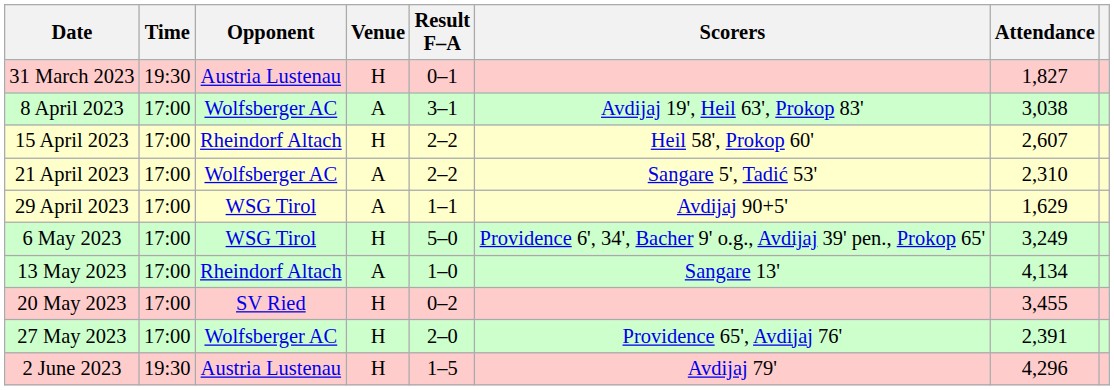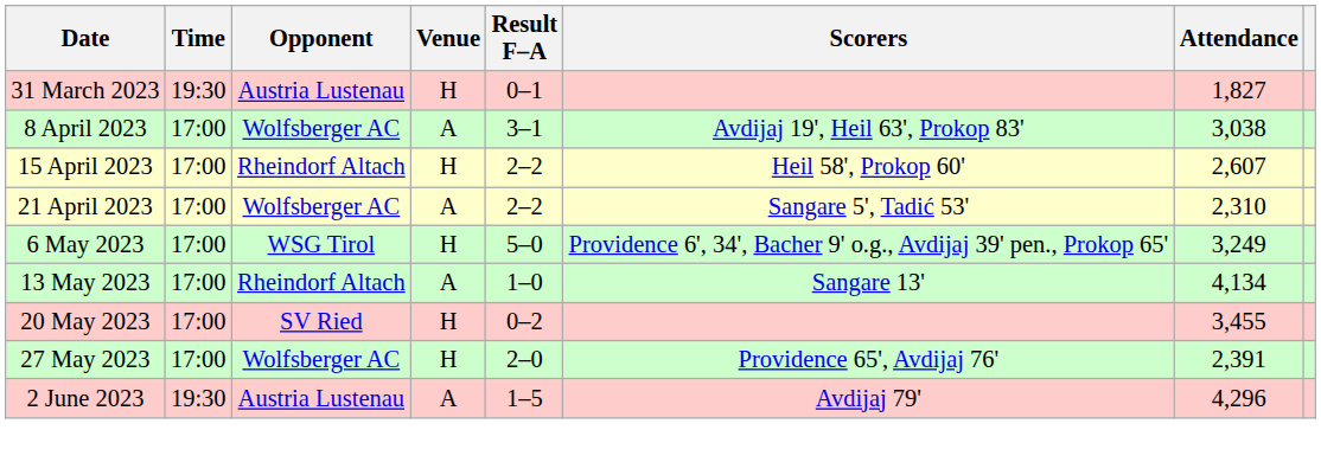 <table class="wikitable sortable" style="text-align:center">
 <tr>
 <th>Date</th>
 <th>Time</th>
 <th>Opponent</th>
 <th>Venue</th>
 <th>Result<br>F–A</th>
 <th class="unsortable">Scorers</th>
 <th>Attendance</th>
 <th class="unsortable"></th>
 </tr>
 <tr bgcolor="#FFCCCC">
 <td>31 March 2023</td>
 <td>19:30</td>
 <td><a href='#'>Austria Lustenau</a></td>
 <td>H</td>
 <td>0–1</td>
 <td></td>
 <td>1,827</td>
 <td></td>
 </tr>
 <tr bgcolor="#CCFFCC">
 <td>8 April 2023</td>
 <td>17:00</td>
 <td><a href='#'>Wolfsberger AC</a></td>
 <td>A</td>
 <td>3–1</td>
 <td><a href='#'>Avdijaj</a> 19', <a href='#'>Heil</a> 63', <a href='#'>Prokop</a> 83'</td>
 <td>3,038</td>
 <td></td>
 </tr>
 <tr bgcolor="#FFFFCC">
 <td>15 April 2023</td>
 <td>17:00</td>
 <td><a href='#'>Rheindorf Altach</a></td>
 <td>H</td>
 <td>2–2</td>
 <td><a href='#'>Heil</a> 58', <a href='#'>Prokop</a> 60'</td>
 <td>2,607</td>
 <td></td>
 </tr>
 <tr bgcolor="#FFFFCC">
 <td>21 April 2023</td>
 <td>17:00</td>
 <td><a href='#'>Wolfsberger AC</a></td>
 <td>A</td>
 <td>2–2</td>
 <td><a href='#'>Sangare</a> 5', <a href='#'>Tadić</a> 53'</td>
 <td>2,310</td>
 <td></td>
 </tr>
-<tr bgcolor="#FFFFCC">
-<td>29 April 2023</td>
-<td>17:00</td>
-<td><a href='#'>WSG Tirol</a></td>
-<td>A</td>
-<td>1–1</td>
-<td><a href='#'>Avdijaj</a> 90+5'</td>
-<td>1,629</td>
-<td></td>
-</tr>
 <tr bgcolor="#CCFFCC">
 <td>6 May 2023</td>
 <td>17:00</td>
 <td><a href='#'>WSG Tirol</a></td>
 <td>H</td>
 <td>5–0</td>
 <td><a href='#'>Providence</a> 6', 34', <a href='#'>Bacher</a> 9' o.g., <a href='#'>Avdijaj</a> 39' pen., <a href='#'>Prokop</a> 65'</td>
 <td>3,249</td>
 <td></td>
 </tr>
 <tr bgcolor="#CCFFCC">
 <td>13 May 2023</td>
 <td>17:00</td>
 <td><a href='#'>Rheindorf Altach</a></td>
 <td>A</td>
 <td>1–0</td>
 <td><a href='#'>Sangare</a> 13'</td>
 <td>4,134</td>
 <td></td>
 </tr>
 <tr bgcolor="#FFCCCC">
 <td>20 May 2023</td>
 <td>17:00</td>
 <td><a href='#'>SV Ried</a></td>
 <td>H</td>
 <td>0–2</td>
 <td></td>
 <td>3,455</td>
 <td></td>
 </tr>
 <tr bgcolor="#CCFFCC">
 <td>27 May 2023</td>
 <td>17:00</td>
 <td><a href='#'>Wolfsberger AC</a></td>
 <td>H</td>
 <td>2–0</td>
 <td><a href='#'>Providence</a> 65', <a href='#'>Avdijaj</a> 76'</td>
 <td>2,391</td>
 <td></td>
 </tr>
 <tr bgcolor="#FFCCCC">
 <td>2 June 2023</td>
 <td>19:30</td>
 <td><a href='#'>Austria Lustenau</a></td>
-<td>H</td>
+<td>A</td>
 <td>1–5</td>
 <td><a href='#'>Avdijaj</a> 79'</td>
 <td>4,296</td>
 <td></td>
 </tr>
 </table>
